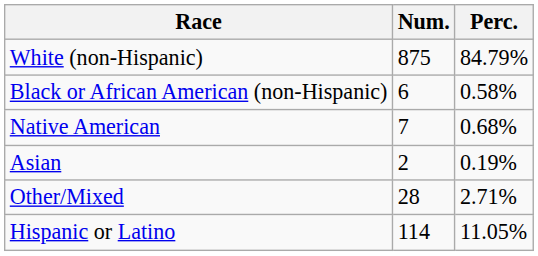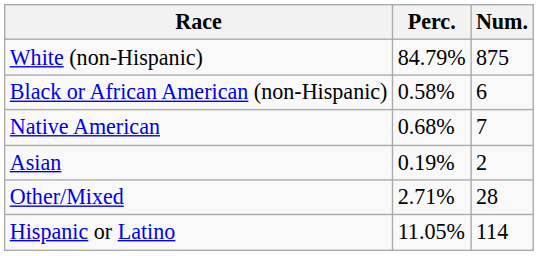 <table class="wikitable">
 <tr>
 <th>Race</th>
+<th>Perc.</th>
 <th>Num.</th>
-<th>Perc.</th>
 </tr>
 <tr>
 <td><a href='#'>White</a> (non-Hispanic)</td>
+<td>84.79%</td>
 <td>875</td>
-<td>84.79%</td>
 </tr>
 <tr>
 <td><a href='#'>Black or African American</a> (non-Hispanic)</td>
+<td>0.58%</td>
 <td>6</td>
-<td>0.58%</td>
 </tr>
 <tr>
 <td><a href='#'>Native American</a></td>
+<td>0.68%</td>
 <td>7</td>
-<td>0.68%</td>
 </tr>
 <tr>
 <td><a href='#'>Asian</a></td>
+<td>0.19%</td>
 <td>2</td>
-<td>0.19%</td>
 </tr>
 <tr>
 <td><a href='#'>Other/Mixed</a></td>
+<td>2.71%</td>
 <td>28</td>
-<td>2.71%</td>
 </tr>
 <tr>
 <td><a href='#'>Hispanic</a> or <a href='#'>Latino</a></td>
+<td>11.05%</td>
 <td>114</td>
-<td>11.05%</td>
 </tr>
 </table>
